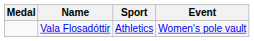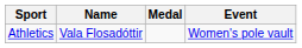 <table class="wikitable sortable" style="font-size:95%">
 <tr>
+<th>Sport</th>
+<th>Name</th>
 <th>Medal</th>
-<th>Name</th>
-<th>Sport</th>
 <th>Event</th>
 </tr>
 <tr>
+<td><a href='#'>Athletics</a></td>
+<td><a href='#'>Vala Flosadóttir</a></td>
 <td></td>
-<td><a href='#'>Vala Flosadóttir</a></td>
-<td><a href='#'>Athletics</a></td>
 <td><a href='#'>Women's pole vault</a></td>
 </tr>
 </table>
